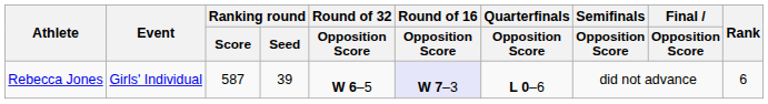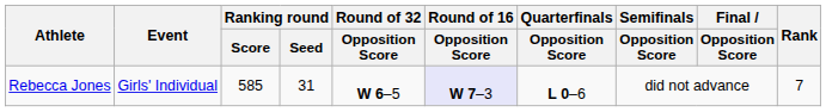 <table class="wikitable" style="font-size:90%;">
 <tr>
 <th rowspan="2">Athlete</th>
 <th rowspan="2">Event</th>
 <th colspan="2">Ranking round</th>
 <th>Round of 32</th>
 <th>Round of 16</th>
 <th>Quarterfinals</th>
 <th>Semifinals</th>
 <th>Final / </th>
 <th rowspan=2>Rank</th>
 </tr>
 <tr style="font-size:95%">
 <th>Score</th>
 <th>Seed</th>
 <th>Opposition<br>Score</th>
 <th>Opposition<br>Score</th>
 <th>Opposition<br>Score</th>
 <th>Opposition<br>Score</th>
 <th>Opposition<br>Score</th>
 </tr>
 <tr align=center>
 <td align=left><a href='#'>Rebecca Jones</a></td>
 <td><a href='#'>Girls' Individual</a></td>
-<td>587</td>
-<td>39</td>
+<td>585</td>
+<td>31</td>
 <td><br><strong>W</strong> <strong>6</strong>–5</td>
 <td style="background: lavender;"><br><strong>W</strong> <strong>7</strong>–3</td>
 <td><br><strong>L</strong> <strong>0</strong>–6</td>
 <td colspan=2>did not advance</td>
-<td>6</td>
+<td>7</td>
 </tr>
 </table>
